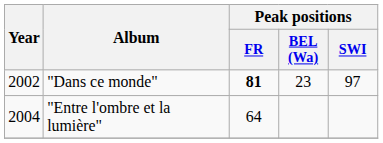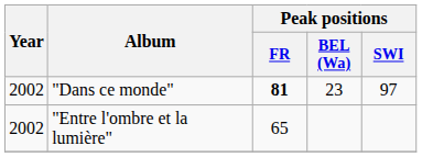 <table class="wikitable">
 <tr>
 <th align="center" rowspan="2" width="10">Year</th>
 <th align="center" rowspan="2" width="180">Album</th>
 <th align="center" colspan="3" width="20">Peak positions</th>
 </tr>
 <tr>
 <th scope="col" style="width:3em;font-size:90%;"><a href='#'>FR</a><br></th>
 <th scope="col" style="width:3em;font-size:90%;"><a href='#'>BEL <br>(Wa)</a><br></th>
 <th scope="col" style="width:3em;font-size:90%;"><a href='#'>SWI</a><br></th>
 </tr>
 <tr>
 <td style="text-align:center;">2002</td>
 <td>"Dans ce monde"</td>
 <td style="text-align:center;"><strong>81</strong></td>
 <td style="text-align:center;">23</td>
 <td style="text-align:center;">97</td>
 </tr>
 <tr>
-<td style="text-align:center;">2004</td>
+<td style="text-align:center;">2002</td>
 <td>"Entre l'ombre et la lumière"</td>
-<td style="text-align:center;">64</td>
+<td style="text-align:center;">65</td>
 <td style="text-align:center;"></td>
 <td style="text-align:center;"></td>
 </tr>
 <tr>
 </tr>
 </table>
